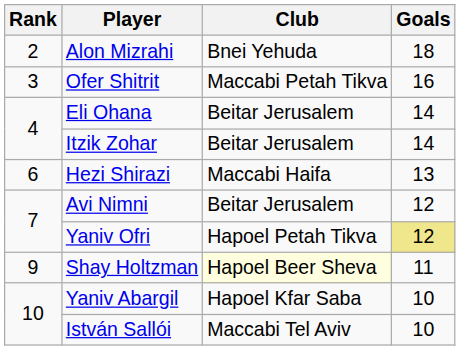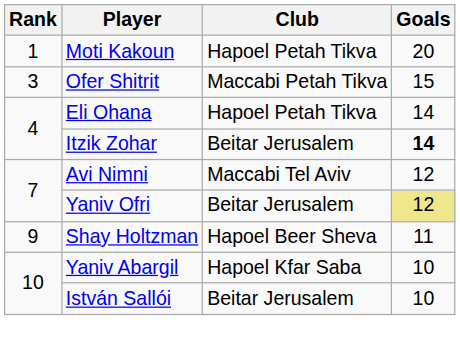 <table class="wikitable">
 <tr>
 <th>Rank</th>
 <th>Player</th>
 <th>Club</th>
 <th>Goals</th>
 </tr>
 <tr>
-<td align="center">2</td>
-<td> <a href='#'>Alon Mizrahi</a></td>
-<td>Bnei Yehuda</td>
-<td align="center">18</td>
+<td align="center">1</td>
+<td> <a href='#'>Moti Kakoun</a></td>
+<td>Hapoel Petah Tikva</td>
+<td align="center">20</td>
 </tr>
 <tr>
 <td align="center">3</td>
 <td> <a href='#'>Ofer Shitrit</a></td>
 <td>Maccabi Petah Tikva</td>
-<td align="center">16</td>
+<td align="center">15</td>
 </tr>
 <tr>
 <td rowspan="2" align="center">4</td>
 <td> <a href='#'>Eli Ohana</a></td>
-<td>Beitar Jerusalem</td>
+<td>Hapoel Petah Tikva</td>
 <td align="center">14</td>
 </tr>
 <tr>
 <td> <a href='#'>Itzik Zohar</a></td>
 <td>Beitar Jerusalem</td>
-<td align="center">14</td>
-</tr>
-<tr>
-<td align="center">6</td>
-<td> <a href='#'>Hezi Shirazi</a></td>
-<td>Maccabi Haifa</td>
-<td align="center">13</td>
+<td align="center"><strong>14</strong></td>
 </tr>
 <tr>
 <td rowspan="2" align="center">7</td>
 <td> <a href='#'>Avi Nimni</a></td>
-<td>Beitar Jerusalem</td>
+<td>Maccabi Tel Aviv</td>
 <td align="center">12</td>
 </tr>
 <tr>
 <td> <a href='#'>Yaniv Ofri</a></td>
-<td>Hapoel Petah Tikva</td>
+<td>Beitar Jerusalem</td>
 <td align="center" style="background: khaki;">12</td>
 </tr>
 <tr>
 <td align="center">9</td>
 <td> <a href='#'>Shay Holtzman</a></td>
-<td style="background: lightyellow;">Hapoel Beer Sheva</td>
+<td>Hapoel Beer Sheva</td>
 <td align="center">11</td>
 </tr>
 <tr>
 <td rowspan="2" align="center">10</td>
 <td> <a href='#'>Yaniv Abargil</a></td>
 <td>Hapoel Kfar Saba</td>
 <td align="center">10</td>
 </tr>
 <tr>
 <td> <a href='#'>István Sallói</a></td>
-<td>Maccabi Tel Aviv</td>
+<td>Beitar Jerusalem</td>
 <td align="center">10</td>
 </tr>
 </table>
